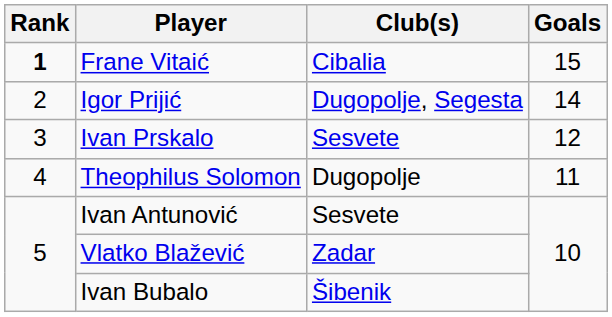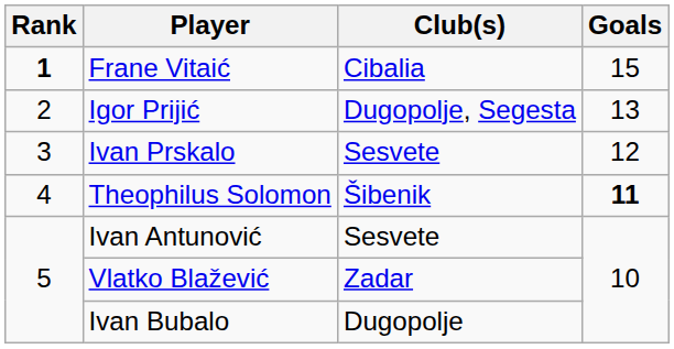 <table class="wikitable" style="text-align:center">
 <tr>
 <th>Rank</th>
 <th>Player</th>
 <th>Club(s)</th>
 <th>Goals</th>
 </tr>
 <tr>
 <td><strong>1</strong></td>
 <td align="left"> <a href='#'>Frane Vitaić</a></td>
 <td align="left"><a href='#'>Cibalia</a></td>
 <td>15</td>
 </tr>
 <tr>
 <td>2</td>
 <td align="left"> <a href='#'>Igor Prijić</a></td>
 <td align="left"><a href='#'>Dugopolje</a>, <a href='#'>Segesta</a></td>
-<td>14</td>
+<td>13</td>
 </tr>
 <tr>
 <td>3</td>
 <td align="left"> <a href='#'>Ivan Prskalo</a></td>
 <td align="left"><a href='#'>Sesvete</a></td>
 <td>12</td>
 </tr>
 <tr>
 <td>4</td>
 <td align="left"> <a href='#'>Theophilus Solomon</a></td>
-<td align="left">Dugopolje</td>
-<td>11</td>
+<td align="left"><a href='#'>Šibenik</a></td>
+<td><strong>11</strong></td>
 </tr>
 <tr>
 <td rowspan=3>5</td>
 <td align="left"> Ivan Antunović</td>
 <td align="left">Sesvete</td>
 <td rowspan=3>10</td>
 </tr>
 <tr>
 <td align="left"> <a href='#'>Vlatko Blažević</a></td>
 <td align="left"><a href='#'>Zadar</a></td>
 </tr>
 <tr>
 <td align="left"> Ivan Bubalo</td>
-<td align="left"><a href='#'>Šibenik</a></td>
+<td align="left">Dugopolje</td>
 </tr>
 </table>
